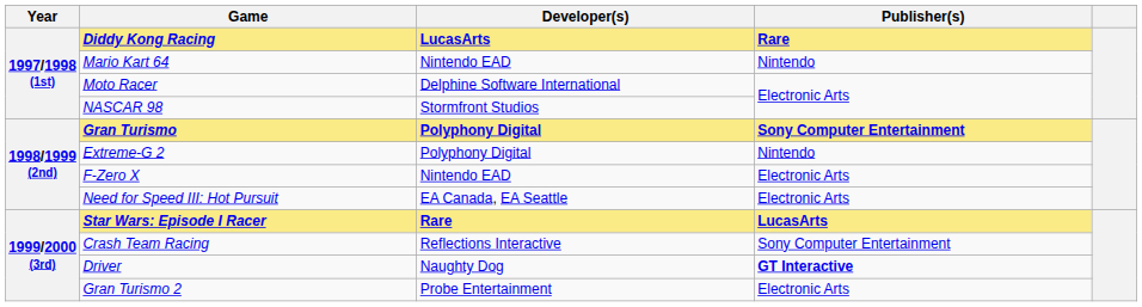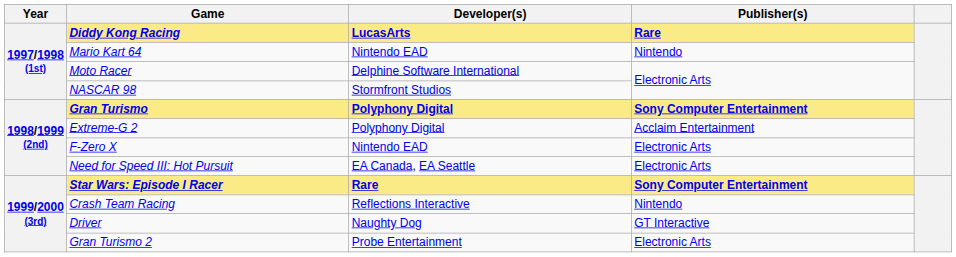 <table class="wikitable sortable" rowspan=2 style="width:100%">
 <tr style="background:#bebebe;">
 <th scope="col" style="width:6%;">Year</th>
 <th scope="col" style="width:30%;">Game</th>
 <th scope="col" style="width:30%;">Developer(s)</th>
 <th scope="col" style="width:30%;">Publisher(s)</th>
 <th scope="col" style="width:4%;" class="unsortable"></th>
 </tr>
 <tr>
 <th scope="row" rowspan="4" style="text-align:center"><a href='#'>1997</a>/<a href='#'>1998</a> <br><small><a href='#'>(1st)</a> </small></th>
 <td style="background:#FAEB86"><strong><em><a href='#'>Diddy Kong Racing</a></em></strong></td>
 <td style="background:#FAEB86"><strong><a href='#'>LucasArts</a></strong></td>
 <td style="background:#FAEB86"><strong><a href='#'>Rare</a></strong></td>
 <th scope="row" rowspan="4" style="text-align;center;"></th>
 </tr>
 <tr>
 <td><em><a href='#'>Mario Kart 64</a></em></td>
 <td><a href='#'>Nintendo EAD</a></td>
 <td><a href='#'>Nintendo</a></td>
 </tr>
 <tr>
 <td><em><a href='#'>Moto Racer</a></em></td>
 <td><a href='#'>Delphine Software International</a></td>
 <td rowspan=2><a href='#'>Electronic Arts</a></td>
 </tr>
 <tr>
 <td><em><a href='#'>NASCAR 98</a></em></td>
 <td><a href='#'>Stormfront Studios</a></td>
 </tr>
 <tr>
 <th scope="row" rowspan="4" style="text-align:center"><a href='#'>1998</a>/<a href='#'>1999</a> <br><small><a href='#'>(2nd)</a> </small></th>
 <td style="background:#FAEB86"><strong><em><a href='#'>Gran Turismo</a></em></strong></td>
 <td style="background:#FAEB86"><strong><a href='#'>Polyphony Digital</a></strong></td>
 <td style="background:#FAEB86"><strong><a href='#'>Sony Computer Entertainment</a></strong></td>
 <th scope="row" rowspan="4" style="text-align;center;"></th>
 </tr>
 <tr>
 <td><em><a href='#'>Extreme-G 2</a></em></td>
 <td><a href='#'>Polyphony Digital</a></td>
-<td><a href='#'>Nintendo</a></td>
+<td><a href='#'>Acclaim Entertainment</a></td>
 </tr>
 <tr>
 <td><em><a href='#'>F-Zero X</a></em></td>
 <td><a href='#'>Nintendo EAD</a></td>
 <td><a href='#'>Electronic Arts</a></td>
 </tr>
 <tr>
 <td><em><a href='#'>Need for Speed III: Hot Pursuit</a></em></td>
 <td><a href='#'>EA Canada</a>, <a href='#'>EA Seattle</a></td>
 <td><a href='#'>Electronic Arts</a></td>
 </tr>
 <tr>
 <th scope="row" rowspan="4" style="text-align:center"><a href='#'>1999</a>/<a href='#'>2000</a> <br><small><a href='#'>(3rd)</a> </small></th>
 <td style="background:#FAEB86"><strong><em><a href='#'>Star Wars: Episode I Racer</a></em></strong></td>
 <td style="background:#FAEB86"><strong><a href='#'>Rare</a></strong></td>
-<td style="background:#FAEB86"><strong><a href='#'>LucasArts</a></strong></td>
+<td style="background:#FAEB86"><strong><a href='#'>Sony Computer Entertainment</a></strong></td>
 <th scope="row" rowspan="4" style="text-align;center;"></th>
 </tr>
 <tr>
 <td><em><a href='#'>Crash Team Racing</a></em></td>
 <td><a href='#'>Reflections Interactive</a></td>
-<td><a href='#'>Sony Computer Entertainment</a></td>
+<td><a href='#'>Nintendo</a></td>
 </tr>
 <tr>
 <td><em><a href='#'>Driver</a></em></td>
 <td><a href='#'>Naughty Dog</a></td>
-<td><strong><a href='#'>GT Interactive</a></strong></td>
+<td><a href='#'>GT Interactive</a></td>
 </tr>
 <tr>
 <td><em><a href='#'>Gran Turismo 2</a></em></td>
 <td><a href='#'>Probe Entertainment</a></td>
 <td><a href='#'>Electronic Arts</a></td>
 </tr>
 </table>
